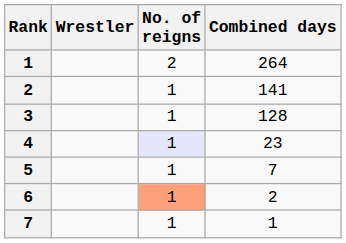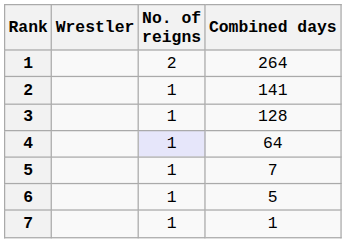 <table class="wikitable sortable" style="text-align: center">
 <tr>
 <th>Rank</th>
 <th>Wrestler</th>
 <th>No. of<br>reigns</th>
 <th>Combined days</th>
 </tr>
 <tr>
 <th>1</th>
 <td></td>
 <td>2</td>
 <td>264</td>
 </tr>
 <tr>
 <th>2</th>
 <td></td>
 <td>1</td>
 <td>141</td>
 </tr>
 <tr>
 <th>3</th>
 <td></td>
 <td>1</td>
 <td>128</td>
 </tr>
 <tr>
 <th>4</th>
 <td></td>
 <td style="background: lavender;">1</td>
-<td>23</td>
+<td>64</td>
 </tr>
 <tr>
 <th>5</th>
 <td></td>
 <td>1</td>
 <td>7</td>
 </tr>
 <tr>
 <th>6</th>
 <td></td>
-<td style="background: lightsalmon;">1</td>
-<td>2</td>
+<td>1</td>
+<td>5</td>
 </tr>
 <tr>
 <th>7</th>
 <td></td>
 <td>1</td>
 <td>1</td>
 </tr>
 </table>
